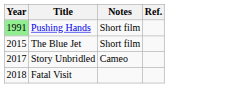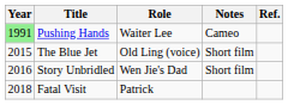 <table class="wikitable">
 <tr>
 <th>Year</th>
 <th>Title</th>
+<th>Role</th>
 <th>Notes</th>
 <th>Ref.</th>
 </tr>
 <tr>
 <td style="background: lightgreen;">1991</td>
 <td><a href='#'>Pushing Hands</a></td>
-<td>Short film</td>
+<td>Waiter Lee</td>
+<td>Cameo</td>
 <td></td>
 </tr>
 <tr>
 <td>2015</td>
 <td>The Blue Jet</td>
+<td>Old Ling (voice)</td>
 <td>Short film</td>
 <td></td>
 </tr>
 <tr>
-<td>2017</td>
+<td>2016</td>
 <td>Story Unbridled</td>
-<td>Cameo</td>
+<td>Wen Jie's Dad</td>
+<td>Short film</td>
 <td></td>
 </tr>
 <tr>
 <td>2018</td>
 <td>Fatal Visit</td>
+<td>Patrick</td>
 <td></td>
 <td></td>
 </tr>
 </table>
